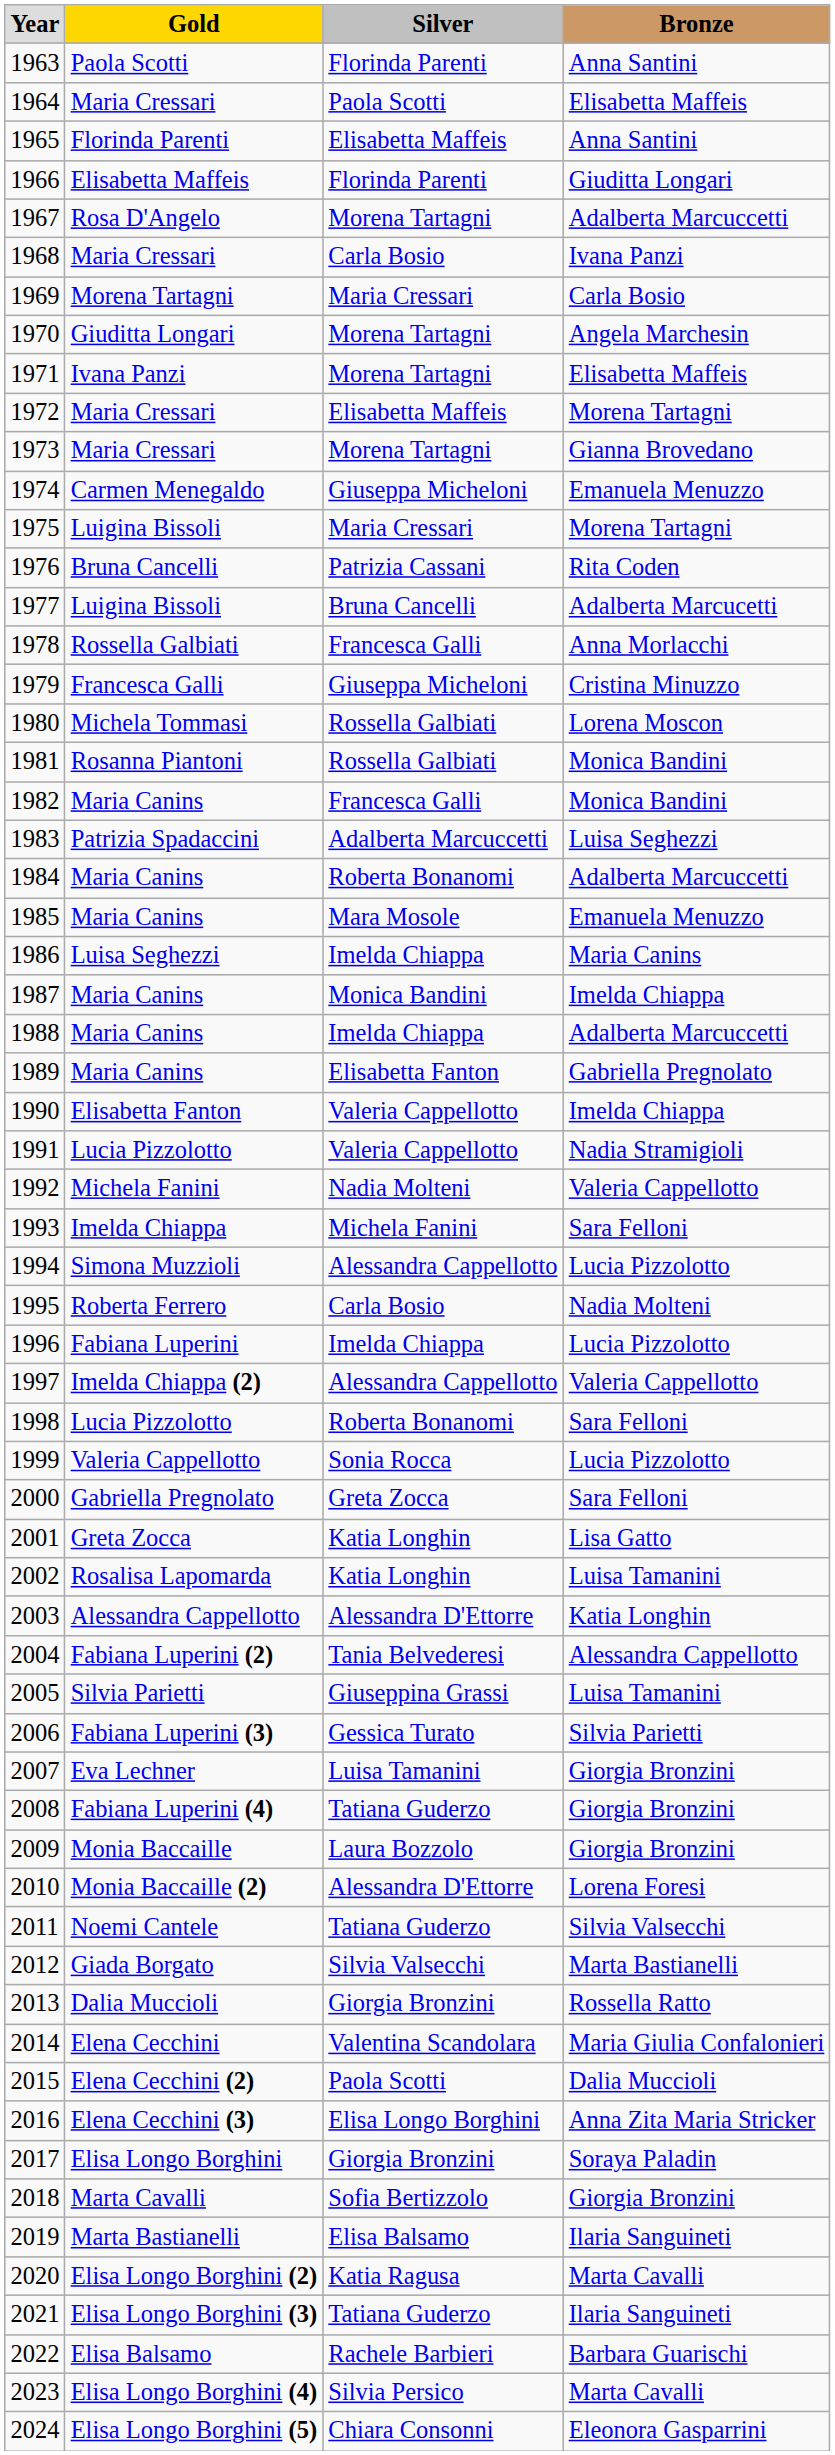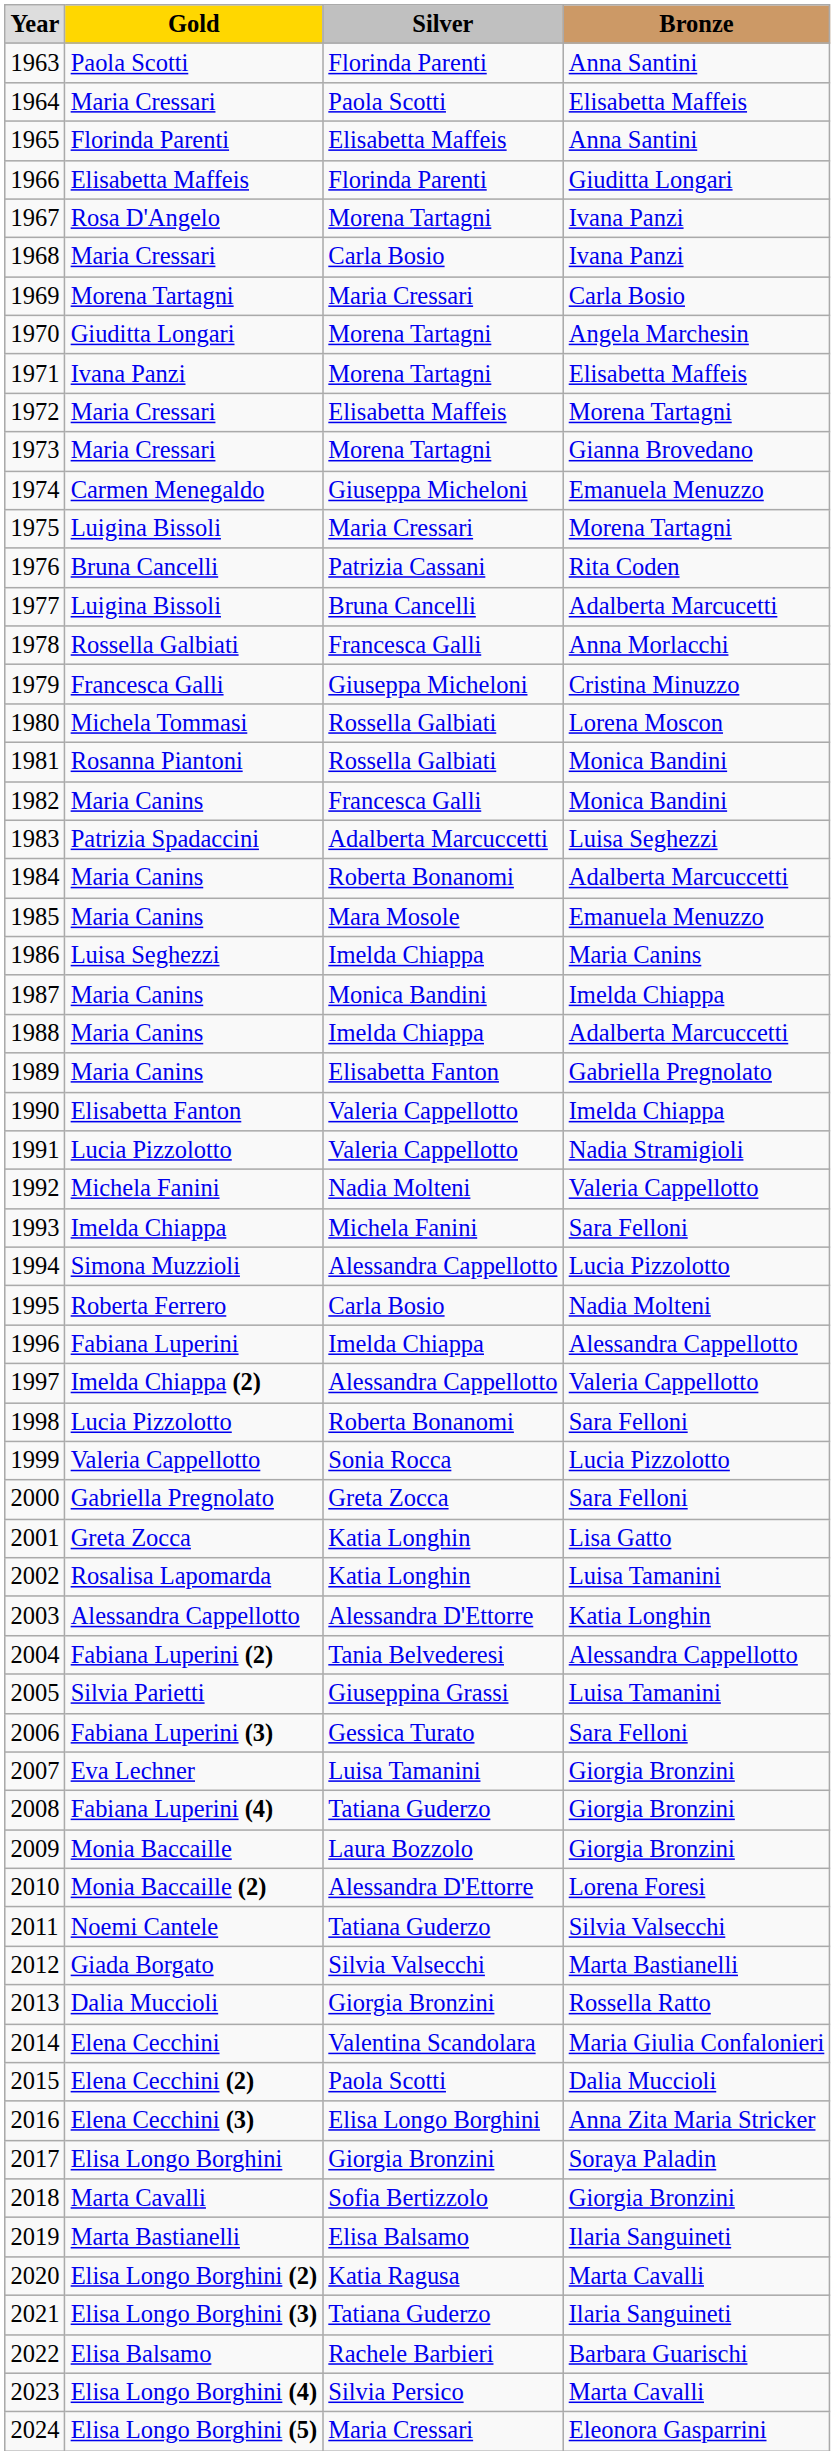 <table class="wikitable" style="text-align:left;">
 <tr>
 <td style="background:#DDDDDD; font-weight:bold; text-align:center;">Year</td>
 <td style="background:gold; font-weight:bold; text-align:center;">Gold</td>
 <td style="background:silver; font-weight:bold; text-align:center;">Silver</td>
 <td style="background:#cc9966; font-weight:bold; text-align:center;">Bronze</td>
 </tr>
 <tr>
 <td>1963</td>
 <td><a href='#'>Paola Scotti</a></td>
 <td><a href='#'>Florinda Parenti</a></td>
 <td><a href='#'>Anna Santini</a></td>
 </tr>
 <tr>
 <td>1964</td>
 <td><a href='#'>Maria Cressari</a></td>
 <td><a href='#'>Paola Scotti</a></td>
 <td><a href='#'>Elisabetta Maffeis</a></td>
 </tr>
 <tr>
 <td>1965</td>
 <td><a href='#'>Florinda Parenti</a></td>
 <td><a href='#'>Elisabetta Maffeis</a></td>
 <td><a href='#'>Anna Santini</a></td>
 </tr>
 <tr>
 <td>1966</td>
 <td><a href='#'>Elisabetta Maffeis</a></td>
 <td><a href='#'>Florinda Parenti</a></td>
 <td><a href='#'>Giuditta Longari</a></td>
 </tr>
 <tr>
 <td>1967</td>
 <td><a href='#'>Rosa D'Angelo</a></td>
 <td><a href='#'>Morena Tartagni</a></td>
-<td><a href='#'>Adalberta Marcuccetti</a></td>
+<td><a href='#'>Ivana Panzi</a></td>
 </tr>
 <tr>
 <td>1968</td>
 <td><a href='#'>Maria Cressari</a></td>
 <td><a href='#'>Carla Bosio</a></td>
 <td><a href='#'>Ivana Panzi</a></td>
 </tr>
 <tr>
 <td>1969</td>
 <td><a href='#'>Morena Tartagni</a></td>
 <td><a href='#'>Maria Cressari</a></td>
 <td><a href='#'>Carla Bosio</a></td>
 </tr>
 <tr>
 <td>1970</td>
 <td><a href='#'>Giuditta Longari</a></td>
 <td><a href='#'>Morena Tartagni</a></td>
 <td><a href='#'>Angela Marchesin</a></td>
 </tr>
 <tr>
 <td>1971</td>
 <td><a href='#'>Ivana Panzi</a></td>
 <td><a href='#'>Morena Tartagni</a></td>
 <td><a href='#'>Elisabetta Maffeis</a></td>
 </tr>
 <tr>
 <td>1972</td>
 <td><a href='#'>Maria Cressari</a></td>
 <td><a href='#'>Elisabetta Maffeis</a></td>
 <td><a href='#'>Morena Tartagni</a></td>
 </tr>
 <tr>
 <td>1973</td>
 <td><a href='#'>Maria Cressari</a></td>
 <td><a href='#'>Morena Tartagni</a></td>
 <td><a href='#'>Gianna Brovedano</a></td>
 </tr>
 <tr>
 <td>1974</td>
 <td><a href='#'>Carmen Menegaldo</a></td>
 <td><a href='#'>Giuseppa Micheloni</a></td>
 <td><a href='#'>Emanuela Menuzzo</a></td>
 </tr>
 <tr>
 <td>1975</td>
 <td><a href='#'>Luigina Bissoli</a></td>
 <td><a href='#'>Maria Cressari</a></td>
 <td><a href='#'>Morena Tartagni</a></td>
 </tr>
 <tr>
 <td>1976</td>
 <td><a href='#'>Bruna Cancelli</a></td>
 <td><a href='#'>Patrizia Cassani</a></td>
 <td><a href='#'>Rita Coden</a></td>
 </tr>
 <tr>
 <td>1977</td>
 <td><a href='#'>Luigina Bissoli</a></td>
 <td><a href='#'>Bruna Cancelli</a></td>
 <td><a href='#'>Adalberta Marcucetti</a></td>
 </tr>
 <tr>
 <td>1978</td>
 <td><a href='#'>Rossella Galbiati</a></td>
 <td><a href='#'>Francesca Galli</a></td>
 <td><a href='#'>Anna Morlacchi</a></td>
 </tr>
 <tr>
 <td>1979</td>
 <td><a href='#'>Francesca Galli</a></td>
 <td><a href='#'>Giuseppa Micheloni</a></td>
 <td><a href='#'>Cristina Minuzzo</a></td>
 </tr>
 <tr>
 <td>1980</td>
 <td><a href='#'>Michela Tommasi</a></td>
 <td><a href='#'>Rossella Galbiati</a></td>
 <td><a href='#'>Lorena Moscon</a></td>
 </tr>
 <tr>
 <td>1981</td>
 <td><a href='#'>Rosanna Piantoni</a></td>
 <td><a href='#'>Rossella Galbiati</a></td>
 <td><a href='#'>Monica Bandini</a></td>
 </tr>
 <tr>
 <td>1982</td>
 <td><a href='#'>Maria Canins</a></td>
 <td><a href='#'>Francesca Galli</a></td>
 <td><a href='#'>Monica Bandini</a></td>
 </tr>
 <tr>
 <td>1983</td>
 <td><a href='#'>Patrizia Spadaccini</a></td>
 <td><a href='#'>Adalberta Marcuccetti</a></td>
 <td><a href='#'>Luisa Seghezzi</a></td>
 </tr>
 <tr>
 <td>1984</td>
 <td><a href='#'>Maria Canins</a></td>
 <td><a href='#'>Roberta Bonanomi</a></td>
 <td><a href='#'>Adalberta Marcuccetti</a></td>
 </tr>
 <tr>
 <td>1985</td>
 <td><a href='#'>Maria Canins</a></td>
 <td><a href='#'>Mara Mosole</a></td>
 <td><a href='#'>Emanuela Menuzzo</a></td>
 </tr>
 <tr>
 <td>1986</td>
 <td><a href='#'>Luisa Seghezzi</a></td>
 <td><a href='#'>Imelda Chiappa</a></td>
 <td><a href='#'>Maria Canins</a></td>
 </tr>
 <tr>
 <td>1987</td>
 <td><a href='#'>Maria Canins</a></td>
 <td><a href='#'>Monica Bandini</a></td>
 <td><a href='#'>Imelda Chiappa</a></td>
 </tr>
 <tr>
 <td>1988</td>
 <td><a href='#'>Maria Canins</a></td>
 <td><a href='#'>Imelda Chiappa</a></td>
 <td><a href='#'>Adalberta Marcuccetti</a></td>
 </tr>
 <tr>
 <td>1989</td>
 <td><a href='#'>Maria Canins</a></td>
 <td><a href='#'>Elisabetta Fanton</a></td>
 <td><a href='#'>Gabriella Pregnolato</a></td>
 </tr>
 <tr>
 <td>1990</td>
 <td><a href='#'>Elisabetta Fanton</a></td>
 <td><a href='#'>Valeria Cappellotto</a></td>
 <td><a href='#'>Imelda Chiappa</a></td>
 </tr>
 <tr>
 <td>1991</td>
 <td><a href='#'>Lucia Pizzolotto</a></td>
 <td><a href='#'>Valeria Cappellotto</a></td>
 <td><a href='#'>Nadia Stramigioli</a></td>
 </tr>
 <tr>
 <td>1992</td>
 <td><a href='#'>Michela Fanini</a></td>
 <td><a href='#'>Nadia Molteni</a></td>
 <td><a href='#'>Valeria Cappellotto</a></td>
 </tr>
 <tr>
 <td>1993</td>
 <td><a href='#'>Imelda Chiappa</a></td>
 <td><a href='#'>Michela Fanini</a></td>
 <td><a href='#'>Sara Felloni</a></td>
 </tr>
 <tr>
 <td>1994</td>
 <td><a href='#'>Simona Muzzioli</a></td>
 <td><a href='#'>Alessandra Cappellotto</a></td>
 <td><a href='#'>Lucia Pizzolotto</a></td>
 </tr>
 <tr>
 <td>1995</td>
 <td><a href='#'>Roberta Ferrero</a></td>
 <td><a href='#'>Carla Bosio</a></td>
 <td><a href='#'>Nadia Molteni</a></td>
 </tr>
 <tr>
 <td>1996</td>
 <td><a href='#'>Fabiana Luperini</a></td>
 <td><a href='#'>Imelda Chiappa</a></td>
-<td><a href='#'>Lucia Pizzolotto</a></td>
+<td><a href='#'>Alessandra Cappellotto</a></td>
 </tr>
 <tr>
 <td>1997</td>
 <td><a href='#'>Imelda Chiappa</a> <strong>(2)</strong></td>
 <td><a href='#'>Alessandra Cappellotto</a></td>
 <td><a href='#'>Valeria Cappellotto</a></td>
 </tr>
 <tr>
 <td>1998</td>
 <td><a href='#'>Lucia Pizzolotto</a></td>
 <td><a href='#'>Roberta Bonanomi</a></td>
 <td><a href='#'>Sara Felloni</a></td>
 </tr>
 <tr>
 <td>1999</td>
 <td><a href='#'>Valeria Cappellotto</a></td>
 <td><a href='#'>Sonia Rocca</a></td>
 <td><a href='#'>Lucia Pizzolotto</a></td>
 </tr>
 <tr>
 <td>2000</td>
 <td><a href='#'>Gabriella Pregnolato</a></td>
 <td><a href='#'>Greta Zocca</a></td>
 <td><a href='#'>Sara Felloni</a></td>
 </tr>
 <tr>
 <td>2001</td>
 <td><a href='#'>Greta Zocca</a></td>
 <td><a href='#'>Katia Longhin</a></td>
 <td><a href='#'>Lisa Gatto</a></td>
 </tr>
 <tr>
 <td>2002</td>
 <td><a href='#'>Rosalisa Lapomarda</a></td>
 <td><a href='#'>Katia Longhin</a></td>
 <td><a href='#'>Luisa Tamanini</a></td>
 </tr>
 <tr>
 <td>2003</td>
 <td><a href='#'>Alessandra Cappellotto</a></td>
 <td><a href='#'>Alessandra D'Ettorre</a></td>
 <td><a href='#'>Katia Longhin</a></td>
 </tr>
 <tr>
 <td>2004</td>
 <td><a href='#'>Fabiana Luperini</a> <strong>(2)</strong></td>
 <td><a href='#'>Tania Belvederesi</a></td>
 <td><a href='#'>Alessandra Cappellotto</a></td>
 </tr>
 <tr>
 <td>2005</td>
 <td><a href='#'>Silvia Parietti</a></td>
 <td><a href='#'>Giuseppina Grassi</a></td>
 <td><a href='#'>Luisa Tamanini</a></td>
 </tr>
 <tr>
 <td>2006</td>
 <td><a href='#'>Fabiana Luperini</a> <strong>(3)</strong></td>
 <td><a href='#'>Gessica Turato</a></td>
-<td><a href='#'>Silvia Parietti</a></td>
+<td><a href='#'>Sara Felloni</a></td>
 </tr>
 <tr>
 <td>2007</td>
 <td><a href='#'>Eva Lechner</a></td>
 <td><a href='#'>Luisa Tamanini</a></td>
 <td><a href='#'>Giorgia Bronzini</a></td>
 </tr>
 <tr>
 <td>2008</td>
 <td><a href='#'>Fabiana Luperini</a> <strong>(4)</strong></td>
 <td><a href='#'>Tatiana Guderzo</a></td>
 <td><a href='#'>Giorgia Bronzini</a></td>
 </tr>
 <tr>
 <td>2009</td>
 <td><a href='#'>Monia Baccaille</a></td>
 <td><a href='#'>Laura Bozzolo</a></td>
 <td><a href='#'>Giorgia Bronzini</a></td>
 </tr>
 <tr>
 <td>2010</td>
 <td><a href='#'>Monia Baccaille</a> <strong>(2)</strong></td>
 <td><a href='#'>Alessandra D'Ettorre</a></td>
 <td><a href='#'>Lorena Foresi</a></td>
 </tr>
 <tr>
 <td>2011</td>
 <td><a href='#'>Noemi Cantele</a></td>
 <td><a href='#'>Tatiana Guderzo</a></td>
 <td><a href='#'>Silvia Valsecchi</a></td>
 </tr>
 <tr>
 <td>2012</td>
 <td><a href='#'>Giada Borgato</a></td>
 <td><a href='#'>Silvia Valsecchi</a></td>
 <td><a href='#'>Marta Bastianelli</a></td>
 </tr>
 <tr>
 <td>2013</td>
 <td><a href='#'>Dalia Muccioli</a></td>
 <td><a href='#'>Giorgia Bronzini</a></td>
 <td><a href='#'>Rossella Ratto</a></td>
 </tr>
 <tr>
 <td>2014</td>
 <td><a href='#'>Elena Cecchini</a></td>
 <td><a href='#'>Valentina Scandolara</a></td>
 <td><a href='#'>Maria Giulia Confalonieri</a></td>
 </tr>
 <tr>
 <td>2015</td>
 <td><a href='#'>Elena Cecchini</a> <strong>(2)</strong></td>
 <td><a href='#'>Paola Scotti</a></td>
 <td><a href='#'>Dalia Muccioli</a></td>
 </tr>
 <tr>
 <td>2016</td>
 <td><a href='#'>Elena Cecchini</a> <strong>(3)</strong></td>
 <td><a href='#'>Elisa Longo Borghini</a></td>
 <td><a href='#'>Anna Zita Maria Stricker</a></td>
 </tr>
 <tr>
 <td>2017</td>
 <td><a href='#'>Elisa Longo Borghini</a></td>
 <td><a href='#'>Giorgia Bronzini</a></td>
 <td><a href='#'>Soraya Paladin</a></td>
 </tr>
 <tr>
 <td>2018</td>
 <td><a href='#'>Marta Cavalli</a></td>
 <td><a href='#'>Sofia Bertizzolo</a></td>
 <td><a href='#'>Giorgia Bronzini</a></td>
 </tr>
 <tr>
 <td>2019</td>
 <td><a href='#'>Marta Bastianelli</a></td>
 <td><a href='#'>Elisa Balsamo</a></td>
 <td><a href='#'>Ilaria Sanguineti</a></td>
 </tr>
 <tr>
 <td>2020</td>
 <td><a href='#'>Elisa Longo Borghini</a> <strong>(2)</strong></td>
 <td><a href='#'>Katia Ragusa</a></td>
 <td><a href='#'>Marta Cavalli</a></td>
 </tr>
 <tr>
 <td>2021</td>
 <td><a href='#'>Elisa Longo Borghini</a> <strong>(3)</strong></td>
 <td><a href='#'>Tatiana Guderzo</a></td>
 <td><a href='#'>Ilaria Sanguineti</a></td>
 </tr>
 <tr>
 <td>2022</td>
 <td><a href='#'>Elisa Balsamo</a></td>
 <td><a href='#'>Rachele Barbieri</a></td>
 <td><a href='#'>Barbara Guarischi</a></td>
 </tr>
 <tr>
 <td>2023</td>
 <td><a href='#'>Elisa Longo Borghini</a> <strong>(4)</strong></td>
 <td><a href='#'>Silvia Persico</a></td>
 <td><a href='#'>Marta Cavalli</a></td>
 </tr>
 <tr>
 <td>2024</td>
 <td><a href='#'>Elisa Longo Borghini</a> <strong>(5)</strong></td>
-<td><a href='#'>Chiara Consonni</a></td>
+<td><a href='#'>Maria Cressari</a></td>
 <td><a href='#'>Eleonora Gasparrini</a></td>
 </tr>
 </table>
